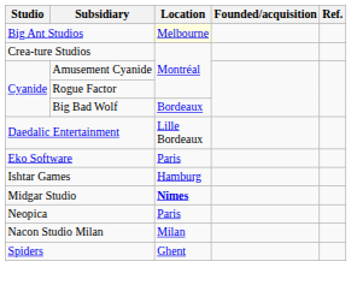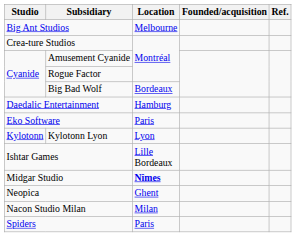 <table class="wikitable sortable">
 <tr>
 <th>Studio</th>
 <th>Subsidiary</th>
 <th>Location</th>
 <th>Founded/acquisition</th>
 <th>Ref.</th>
 </tr>
 <tr>
 <td colspan="2"><a href='#'>Big Ant Studios</a></td>
-<td style="background: lightyellow;"><a href='#'>Melbourne</a></td>
+<td><a href='#'>Melbourne</a></td>
 <td></td>
 <td></td>
 </tr>
 <tr>
 <td colspan="2">Crea-ture Studios</td>
 <td rowspan="3"><a href='#'>Montréal</a></td>
 <td></td>
 <td></td>
 </tr>
 <tr>
 <td rowspan="3"><a href='#'>Cyanide</a></td>
 <td>Amusement Cyanide</td>
 <td rowspan="3"></td>
 <td rowspan="3"></td>
 </tr>
 <tr>
 <td>Rogue Factor</td>
 </tr>
 <tr>
 <td>Big Bad Wolf</td>
 <td><a href='#'>Bordeaux</a></td>
 </tr>
 <tr>
 <td colspan="2"><a href='#'>Daedalic Entertainment</a></td>
-<td><a href='#'>Lille</a><br>Bordeaux</td>
+<td><a href='#'>Hamburg</a></td>
 <td></td>
 <td></td>
 </tr>
 <tr>
 <td colspan="2"><a href='#'>Eko Software</a></td>
 <td><a href='#'>Paris</a></td>
 <td></td>
 <td></td>
 </tr>
 <tr>
+<td><a href='#'>Kylotonn</a></td>
+<td>Kylotonn Lyon</td>
+<td><a href='#'>Lyon</a></td>
+<td></td>
+<td></td>
+</tr>
+<tr>
 <td colspan="2">Ishtar Games</td>
-<td><a href='#'>Hamburg</a></td>
+<td><a href='#'>Lille</a><br>Bordeaux</td>
 <td></td>
 <td></td>
 </tr>
 <tr>
 <td colspan="2">Midgar Studio</td>
 <td><strong><a href='#'>Nîmes</a></strong></td>
 <td></td>
 <td></td>
 </tr>
 <tr>
 <td colspan="2">Neopica</td>
-<td><a href='#'>Paris</a></td>
+<td><a href='#'>Ghent</a></td>
 <td></td>
 <td></td>
 </tr>
 <tr>
 <td colspan="2">Nacon Studio Milan</td>
 <td><a href='#'>Milan</a></td>
 <td></td>
 <td></td>
 </tr>
 <tr>
 <td colspan="2"><a href='#'>Spiders</a></td>
-<td><a href='#'>Ghent</a></td>
+<td><a href='#'>Paris</a></td>
 <td></td>
 <td></td>
 </tr>
 </table>
